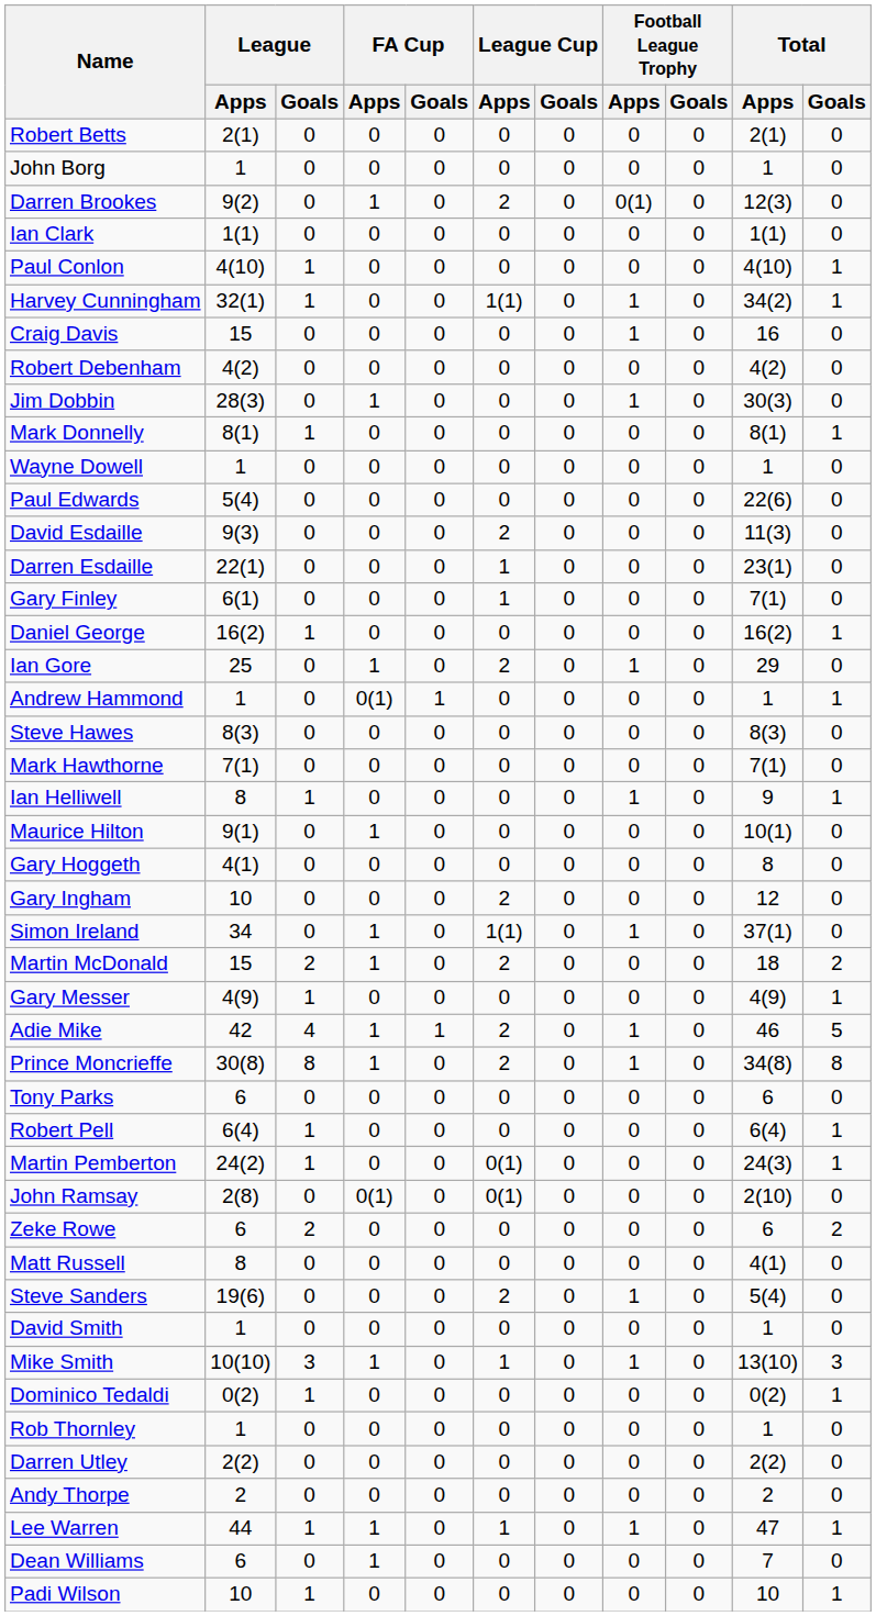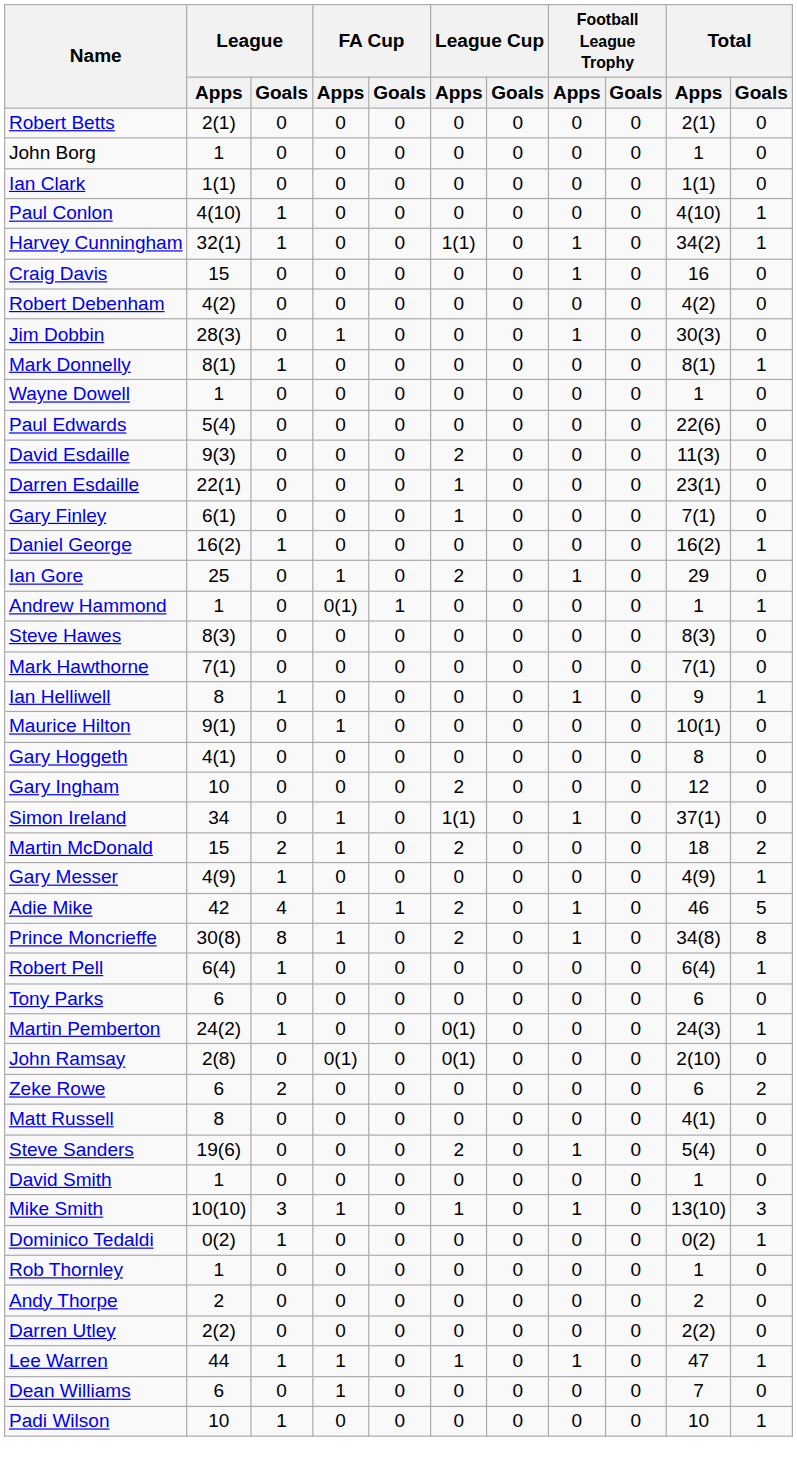 <table class="wikitable" style="text-align:center">
 <tr>
 <th rowspan="2">Name</th>
 <th colspan="2" style="width:85px;">League</th>
 <th colspan="2" style="width:85px;">FA Cup</th>
 <th colspan="2" style="width:85px;">League Cup</th>
 <th colspan="2" style="width:85px;"><small> Football League Trophy </small></th>
 <th colspan="2" style="width:85px;">Total</th>
 </tr>
 <tr>
 <th>Apps</th>
 <th>Goals</th>
 <th>Apps</th>
 <th>Goals</th>
 <th>Apps</th>
 <th>Goals</th>
 <th>Apps</th>
 <th>Goals</th>
 <th>Apps</th>
 <th>Goals</th>
 </tr>
 <tr>
 <td align="left"> <a href='#'>Robert Betts</a></td>
 <td>2(1)</td>
 <td>0</td>
 <td>0</td>
 <td>0</td>
 <td>0</td>
 <td>0</td>
 <td>0</td>
 <td>0</td>
 <td>2(1)</td>
 <td>0</td>
 </tr>
 <tr>
 <td align="left"> John Borg</td>
 <td>1</td>
 <td>0</td>
 <td>0</td>
 <td>0</td>
 <td>0</td>
 <td>0</td>
 <td>0</td>
 <td>0</td>
 <td>1</td>
-<td>0</td>
-</tr>
-<tr>
-<td align="left"> <a href='#'>Darren Brookes</a></td>
-<td>9(2)</td>
-<td>0</td>
-<td>1</td>
-<td>0</td>
-<td>2</td>
-<td>0</td>
-<td>0(1)</td>
-<td>0</td>
-<td>12(3)</td>
 <td>0</td>
 </tr>
 <tr>
 <td align="left"> <a href='#'>Ian Clark</a></td>
 <td>1(1)</td>
 <td>0</td>
 <td>0</td>
 <td>0</td>
 <td>0</td>
 <td>0</td>
 <td>0</td>
 <td>0</td>
 <td>1(1)</td>
 <td>0</td>
 </tr>
 <tr>
 <td align="left"> <a href='#'>Paul Conlon</a></td>
 <td>4(10)</td>
 <td>1</td>
 <td>0</td>
 <td>0</td>
 <td>0</td>
 <td>0</td>
 <td>0</td>
 <td>0</td>
 <td>4(10)</td>
 <td>1</td>
 </tr>
 <tr>
 <td align="left"> <a href='#'>Harvey Cunningham</a></td>
 <td>32(1)</td>
 <td>1</td>
 <td>0</td>
 <td>0</td>
 <td>1(1)</td>
 <td>0</td>
 <td>1</td>
 <td>0</td>
 <td>34(2)</td>
 <td>1</td>
 </tr>
 <tr>
 <td align="left"> <a href='#'>Craig Davis</a></td>
 <td>15</td>
 <td>0</td>
 <td>0</td>
 <td>0</td>
 <td>0</td>
 <td>0</td>
 <td>1</td>
 <td>0</td>
 <td>16</td>
 <td>0</td>
 </tr>
 <tr>
 <td align="left"> <a href='#'>Robert Debenham</a></td>
 <td>4(2)</td>
 <td>0</td>
 <td>0</td>
 <td>0</td>
 <td>0</td>
 <td>0</td>
 <td>0</td>
 <td>0</td>
 <td>4(2)</td>
 <td>0</td>
 </tr>
 <tr>
 <td align="left"> <a href='#'>Jim Dobbin</a></td>
 <td>28(3)</td>
 <td>0</td>
 <td>1</td>
 <td>0</td>
 <td>0</td>
 <td>0</td>
 <td>1</td>
 <td>0</td>
 <td>30(3)</td>
 <td>0</td>
 </tr>
 <tr>
 <td align="left"> <a href='#'>Mark Donnelly</a></td>
 <td>8(1)</td>
 <td>1</td>
 <td>0</td>
 <td>0</td>
 <td>0</td>
 <td>0</td>
 <td>0</td>
 <td>0</td>
 <td>8(1)</td>
 <td>1</td>
 </tr>
 <tr>
 <td align="left"> <a href='#'>Wayne Dowell</a></td>
 <td>1</td>
 <td>0</td>
 <td>0</td>
 <td>0</td>
 <td>0</td>
 <td>0</td>
 <td>0</td>
 <td>0</td>
 <td>1</td>
 <td>0</td>
 </tr>
 <tr>
 <td align="left"> <a href='#'>Paul Edwards</a></td>
 <td>5(4)</td>
 <td>0</td>
 <td>0</td>
 <td>0</td>
 <td>0</td>
 <td>0</td>
 <td>0</td>
 <td>0</td>
 <td>22(6)</td>
 <td>0</td>
 </tr>
 <tr>
 <td align="left"> <a href='#'>David Esdaille</a></td>
 <td>9(3)</td>
 <td>0</td>
 <td>0</td>
 <td>0</td>
 <td>2</td>
 <td>0</td>
 <td>0</td>
 <td>0</td>
 <td>11(3)</td>
 <td>0</td>
 </tr>
 <tr>
 <td align="left"> <a href='#'>Darren Esdaille</a></td>
 <td>22(1)</td>
 <td>0</td>
 <td>0</td>
 <td>0</td>
 <td>1</td>
 <td>0</td>
 <td>0</td>
 <td>0</td>
 <td>23(1)</td>
 <td>0</td>
 </tr>
 <tr>
 <td align="left"> <a href='#'>Gary Finley</a></td>
 <td>6(1)</td>
 <td>0</td>
 <td>0</td>
 <td>0</td>
 <td>1</td>
 <td>0</td>
 <td>0</td>
 <td>0</td>
 <td>7(1)</td>
 <td>0</td>
 </tr>
 <tr>
 <td align="left"> <a href='#'>Daniel George</a></td>
 <td>16(2)</td>
 <td>1</td>
 <td>0</td>
 <td>0</td>
 <td>0</td>
 <td>0</td>
 <td>0</td>
 <td>0</td>
 <td>16(2)</td>
 <td>1</td>
 </tr>
 <tr>
 <td align="left"> <a href='#'>Ian Gore</a></td>
 <td>25</td>
 <td>0</td>
 <td>1</td>
 <td>0</td>
 <td>2</td>
 <td>0</td>
 <td>1</td>
 <td>0</td>
 <td>29</td>
 <td>0</td>
 </tr>
 <tr>
 <td align="left"> <a href='#'>Andrew Hammond</a></td>
 <td>1</td>
 <td>0</td>
 <td>0(1)</td>
 <td>1</td>
 <td>0</td>
 <td>0</td>
 <td>0</td>
 <td>0</td>
 <td>1</td>
 <td>1</td>
 </tr>
 <tr>
 <td align="left"> <a href='#'>Steve Hawes</a></td>
 <td>8(3)</td>
 <td>0</td>
 <td>0</td>
 <td>0</td>
 <td>0</td>
 <td>0</td>
 <td>0</td>
 <td>0</td>
 <td>8(3)</td>
 <td>0</td>
 </tr>
 <tr>
 <td align="left"> <a href='#'>Mark Hawthorne</a></td>
 <td>7(1)</td>
 <td>0</td>
 <td>0</td>
 <td>0</td>
 <td>0</td>
 <td>0</td>
 <td>0</td>
 <td>0</td>
 <td>7(1)</td>
 <td>0</td>
 </tr>
 <tr>
 <td align="left"> <a href='#'>Ian Helliwell</a></td>
 <td>8</td>
 <td>1</td>
 <td>0</td>
 <td>0</td>
 <td>0</td>
 <td>0</td>
 <td>1</td>
 <td>0</td>
 <td>9</td>
 <td>1</td>
 </tr>
 <tr>
 <td align="left"> <a href='#'>Maurice Hilton</a></td>
 <td>9(1)</td>
 <td>0</td>
 <td>1</td>
 <td>0</td>
 <td>0</td>
 <td>0</td>
 <td>0</td>
 <td>0</td>
 <td>10(1)</td>
 <td>0</td>
 </tr>
 <tr>
 <td align="left"> <a href='#'>Gary Hoggeth</a></td>
 <td>4(1)</td>
 <td>0</td>
 <td>0</td>
 <td>0</td>
 <td>0</td>
 <td>0</td>
 <td>0</td>
 <td>0</td>
 <td>8</td>
 <td>0</td>
 </tr>
 <tr>
 <td align="left"> <a href='#'>Gary Ingham</a></td>
 <td>10</td>
 <td>0</td>
 <td>0</td>
 <td>0</td>
 <td>2</td>
 <td>0</td>
 <td>0</td>
 <td>0</td>
 <td>12</td>
 <td>0</td>
 </tr>
 <tr>
 <td align="left"> <a href='#'>Simon Ireland</a></td>
 <td>34</td>
 <td>0</td>
 <td>1</td>
 <td>0</td>
 <td>1(1)</td>
 <td>0</td>
 <td>1</td>
 <td>0</td>
 <td>37(1)</td>
 <td>0</td>
 </tr>
 <tr>
 <td align="left"> <a href='#'>Martin McDonald</a></td>
 <td>15</td>
 <td>2</td>
 <td>1</td>
 <td>0</td>
 <td>2</td>
 <td>0</td>
 <td>0</td>
 <td>0</td>
 <td>18</td>
 <td>2</td>
 </tr>
 <tr>
 <td align="left"> <a href='#'>Gary Messer</a></td>
 <td>4(9)</td>
 <td>1</td>
 <td>0</td>
 <td>0</td>
 <td>0</td>
 <td>0</td>
 <td>0</td>
 <td>0</td>
 <td>4(9)</td>
 <td>1</td>
 </tr>
 <tr>
 <td align="left"> <a href='#'>Adie Mike</a></td>
 <td>42</td>
 <td>4</td>
 <td>1</td>
 <td>1</td>
 <td>2</td>
 <td>0</td>
 <td>1</td>
 <td>0</td>
 <td>46</td>
 <td>5</td>
 </tr>
 <tr>
 <td align="left"> <a href='#'>Prince Moncrieffe</a></td>
 <td>30(8)</td>
 <td>8</td>
 <td>1</td>
 <td>0</td>
 <td>2</td>
 <td>0</td>
 <td>1</td>
 <td>0</td>
 <td>34(8)</td>
 <td>8</td>
 </tr>
 <tr>
+<td align="left"> <a href='#'>Robert Pell</a></td>
+<td>6(4)</td>
+<td>1</td>
+<td>0</td>
+<td>0</td>
+<td>0</td>
+<td>0</td>
+<td>0</td>
+<td>0</td>
+<td>6(4)</td>
+<td>1</td>
+</tr>
+<tr>
 <td align="left"> <a href='#'>Tony Parks</a></td>
 <td>6</td>
 <td>0</td>
 <td>0</td>
 <td>0</td>
 <td>0</td>
 <td>0</td>
 <td>0</td>
 <td>0</td>
 <td>6</td>
 <td>0</td>
-</tr>
-<tr>
-<td align="left"> <a href='#'>Robert Pell</a></td>
-<td>6(4)</td>
-<td>1</td>
-<td>0</td>
-<td>0</td>
-<td>0</td>
-<td>0</td>
-<td>0</td>
-<td>0</td>
-<td>6(4)</td>
-<td>1</td>
 </tr>
 <tr>
 <td align="left"> <a href='#'>Martin Pemberton</a></td>
 <td>24(2)</td>
 <td>1</td>
 <td>0</td>
 <td>0</td>
 <td>0(1)</td>
 <td>0</td>
 <td>0</td>
 <td>0</td>
 <td>24(3)</td>
 <td>1</td>
 </tr>
 <tr>
 <td align="left"> <a href='#'>John Ramsay</a></td>
 <td>2(8)</td>
 <td>0</td>
 <td>0(1)</td>
 <td>0</td>
 <td>0(1)</td>
 <td>0</td>
 <td>0</td>
 <td>0</td>
 <td>2(10)</td>
 <td>0</td>
 </tr>
 <tr>
 <td align="left"> <a href='#'>Zeke Rowe</a></td>
 <td>6</td>
 <td>2</td>
 <td>0</td>
 <td>0</td>
 <td>0</td>
 <td>0</td>
 <td>0</td>
 <td>0</td>
 <td>6</td>
 <td>2</td>
 </tr>
 <tr>
 <td align="left"> <a href='#'>Matt Russell</a></td>
 <td>8</td>
 <td>0</td>
 <td>0</td>
 <td>0</td>
 <td>0</td>
 <td>0</td>
 <td>0</td>
 <td>0</td>
 <td>4(1)</td>
 <td>0</td>
 </tr>
 <tr>
 <td align="left"> <a href='#'>Steve Sanders</a></td>
 <td>19(6)</td>
 <td>0</td>
 <td>0</td>
 <td>0</td>
 <td>2</td>
 <td>0</td>
 <td>1</td>
 <td>0</td>
 <td>5(4)</td>
 <td>0</td>
 </tr>
 <tr>
 <td align="left"> <a href='#'>David Smith</a></td>
 <td>1</td>
 <td>0</td>
 <td>0</td>
 <td>0</td>
 <td>0</td>
 <td>0</td>
 <td>0</td>
 <td>0</td>
 <td>1</td>
 <td>0</td>
 </tr>
 <tr>
 <td align="left"> <a href='#'>Mike Smith</a></td>
 <td>10(10)</td>
 <td>3</td>
 <td>1</td>
 <td>0</td>
 <td>1</td>
 <td>0</td>
 <td>1</td>
 <td>0</td>
 <td>13(10)</td>
 <td>3</td>
 </tr>
 <tr>
 <td align="left"> <a href='#'>Dominico Tedaldi</a></td>
 <td>0(2)</td>
 <td>1</td>
 <td>0</td>
 <td>0</td>
 <td>0</td>
 <td>0</td>
 <td>0</td>
 <td>0</td>
 <td>0(2)</td>
 <td>1</td>
 </tr>
 <tr>
 <td align="left"> <a href='#'>Rob Thornley</a></td>
 <td>1</td>
 <td>0</td>
 <td>0</td>
 <td>0</td>
 <td>0</td>
 <td>0</td>
 <td>0</td>
 <td>0</td>
 <td>1</td>
 <td>0</td>
 </tr>
 <tr>
+<td align="left"> <a href='#'>Andy Thorpe</a></td>
+<td>2</td>
+<td>0</td>
+<td>0</td>
+<td>0</td>
+<td>0</td>
+<td>0</td>
+<td>0</td>
+<td>0</td>
+<td>2</td>
+<td>0</td>
+</tr>
+<tr>
 <td align="left"> <a href='#'>Darren Utley</a></td>
 <td>2(2)</td>
 <td>0</td>
 <td>0</td>
 <td>0</td>
 <td>0</td>
 <td>0</td>
 <td>0</td>
 <td>0</td>
 <td>2(2)</td>
-<td>0</td>
-</tr>
-<tr>
-<td align="left"> <a href='#'>Andy Thorpe</a></td>
-<td>2</td>
-<td>0</td>
-<td>0</td>
-<td>0</td>
-<td>0</td>
-<td>0</td>
-<td>0</td>
-<td>0</td>
-<td>2</td>
 <td>0</td>
 </tr>
 <tr>
 <td align="left"> <a href='#'>Lee Warren</a></td>
 <td>44</td>
 <td>1</td>
 <td>1</td>
 <td>0</td>
 <td>1</td>
 <td>0</td>
 <td>1</td>
 <td>0</td>
 <td>47</td>
 <td>1</td>
 </tr>
 <tr>
 <td align="left"> <a href='#'>Dean Williams</a></td>
 <td>6</td>
 <td>0</td>
 <td>1</td>
 <td>0</td>
 <td>0</td>
 <td>0</td>
 <td>0</td>
 <td>0</td>
 <td>7</td>
 <td>0</td>
 </tr>
 <tr>
 <td align="left"> <a href='#'>Padi Wilson</a></td>
 <td>10</td>
 <td>1</td>
 <td>0</td>
 <td>0</td>
 <td>0</td>
 <td>0</td>
 <td>0</td>
 <td>0</td>
 <td>10</td>
 <td>1</td>
 </tr>
 </table>
